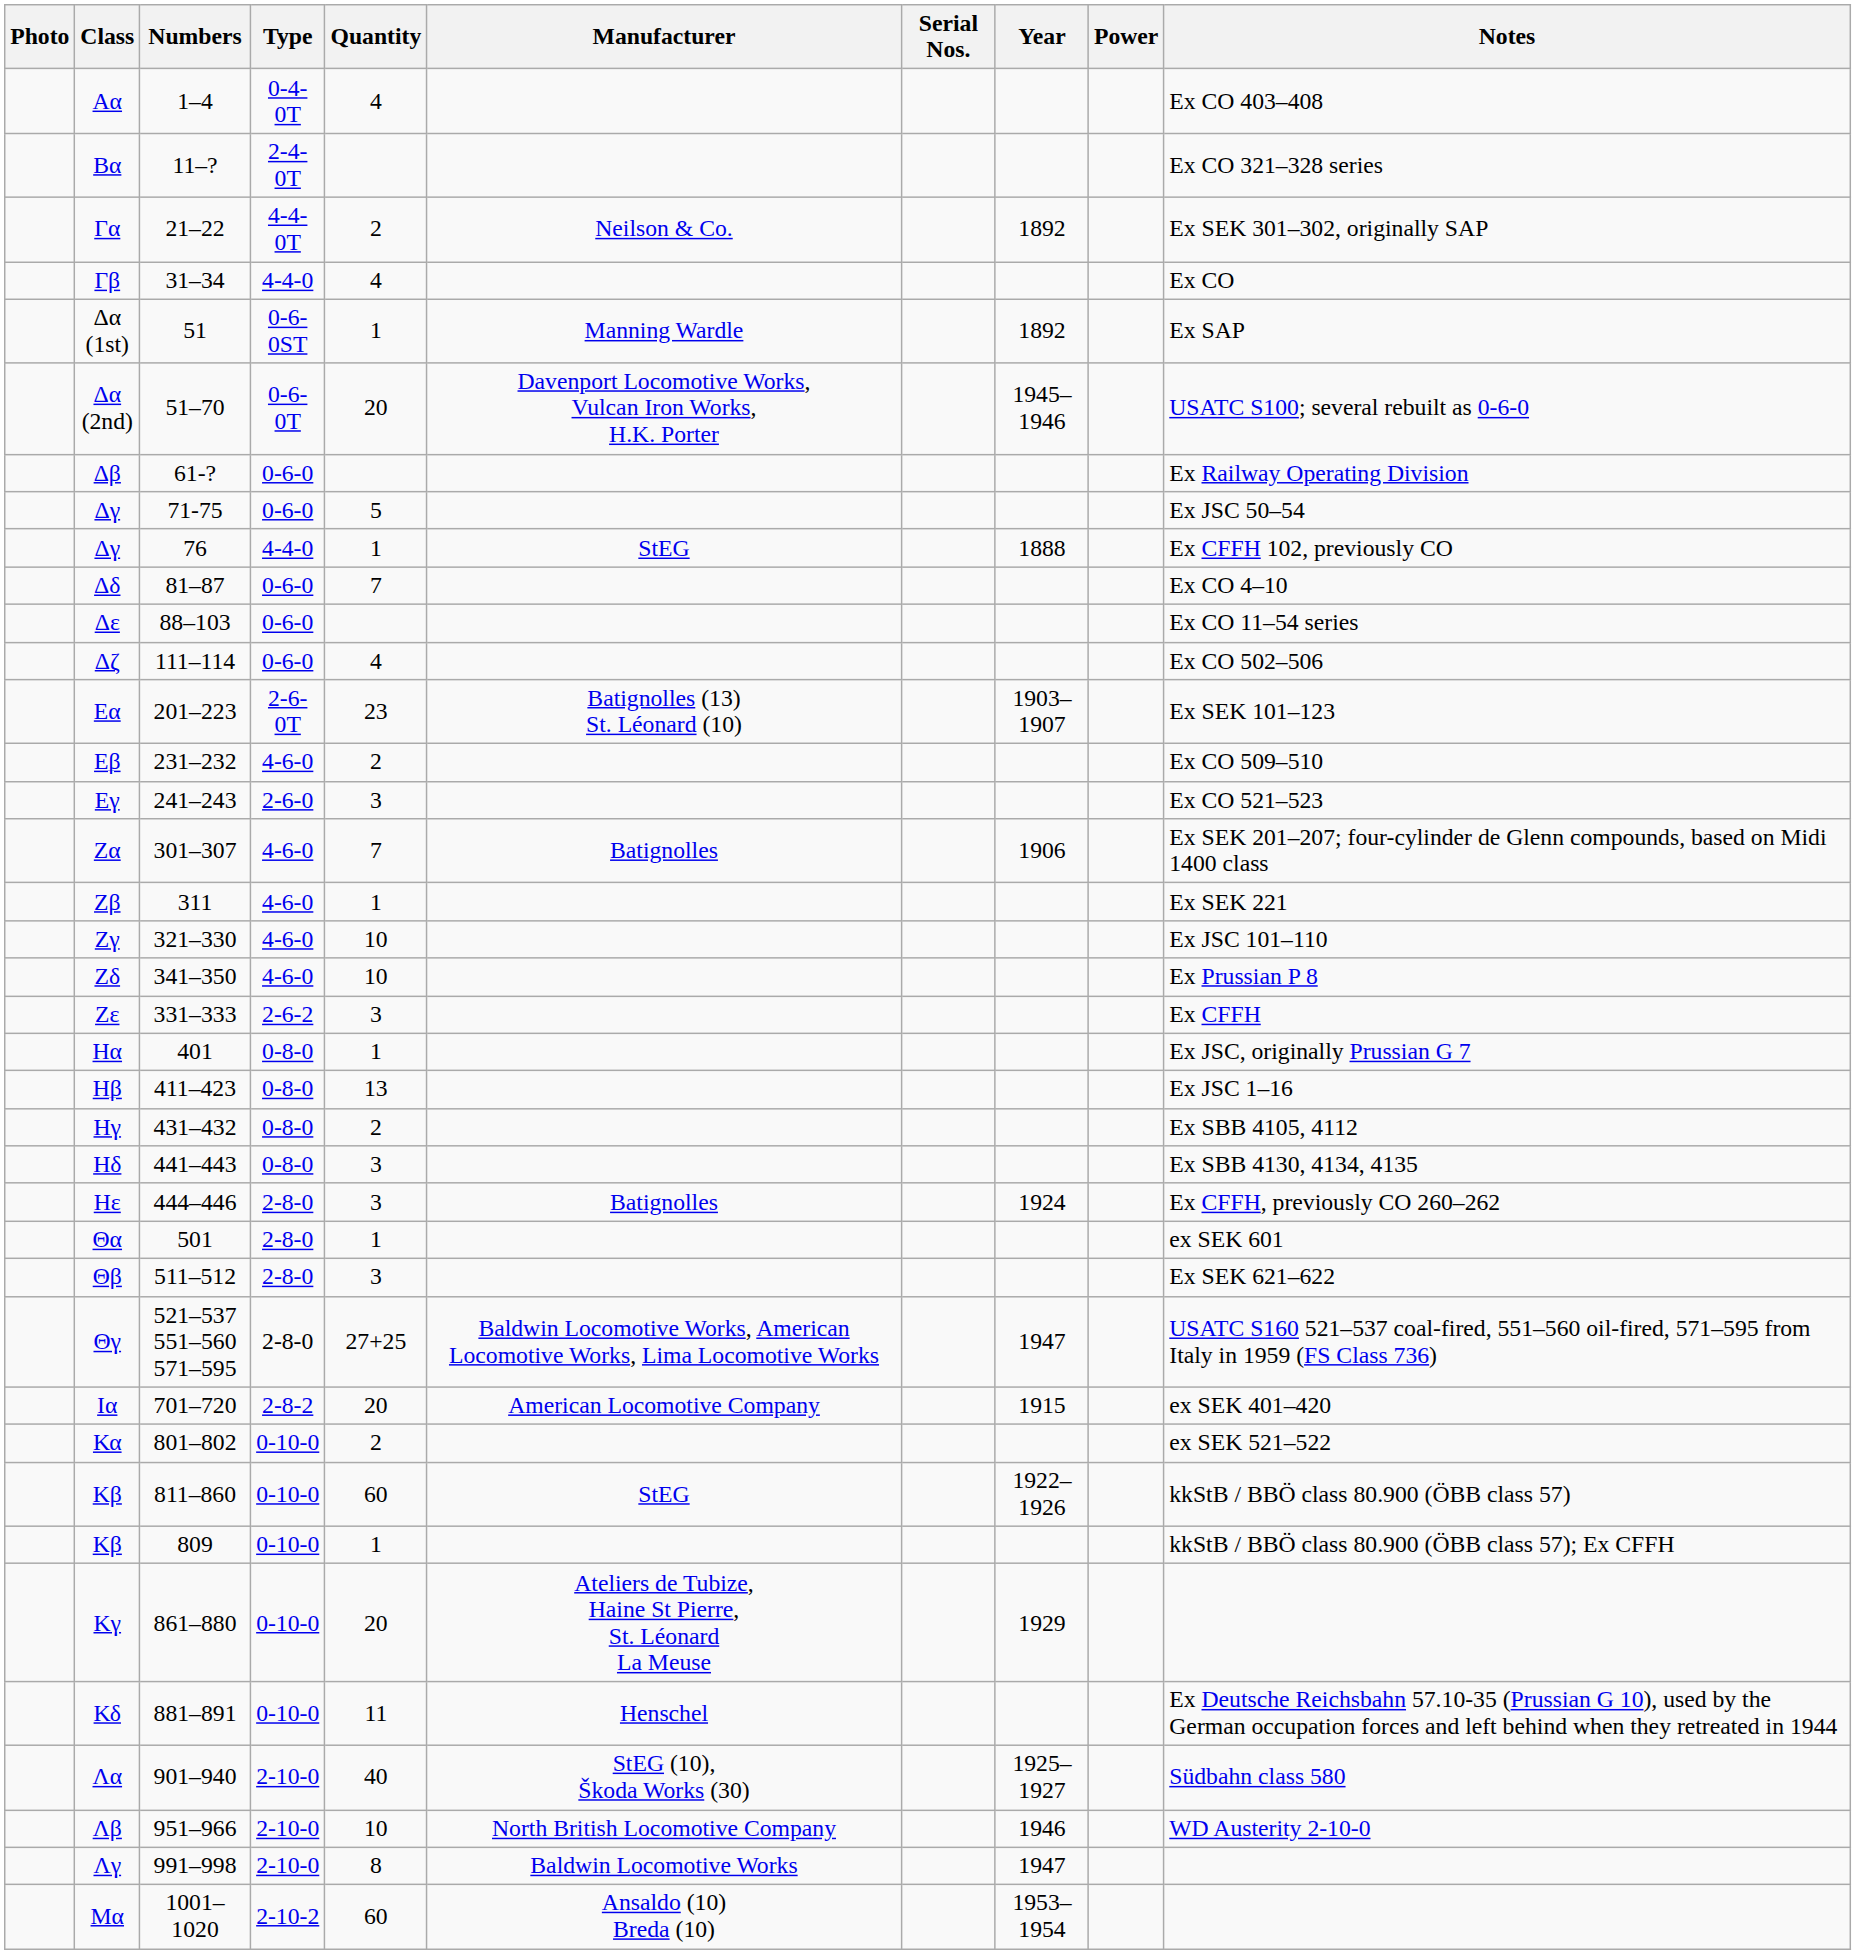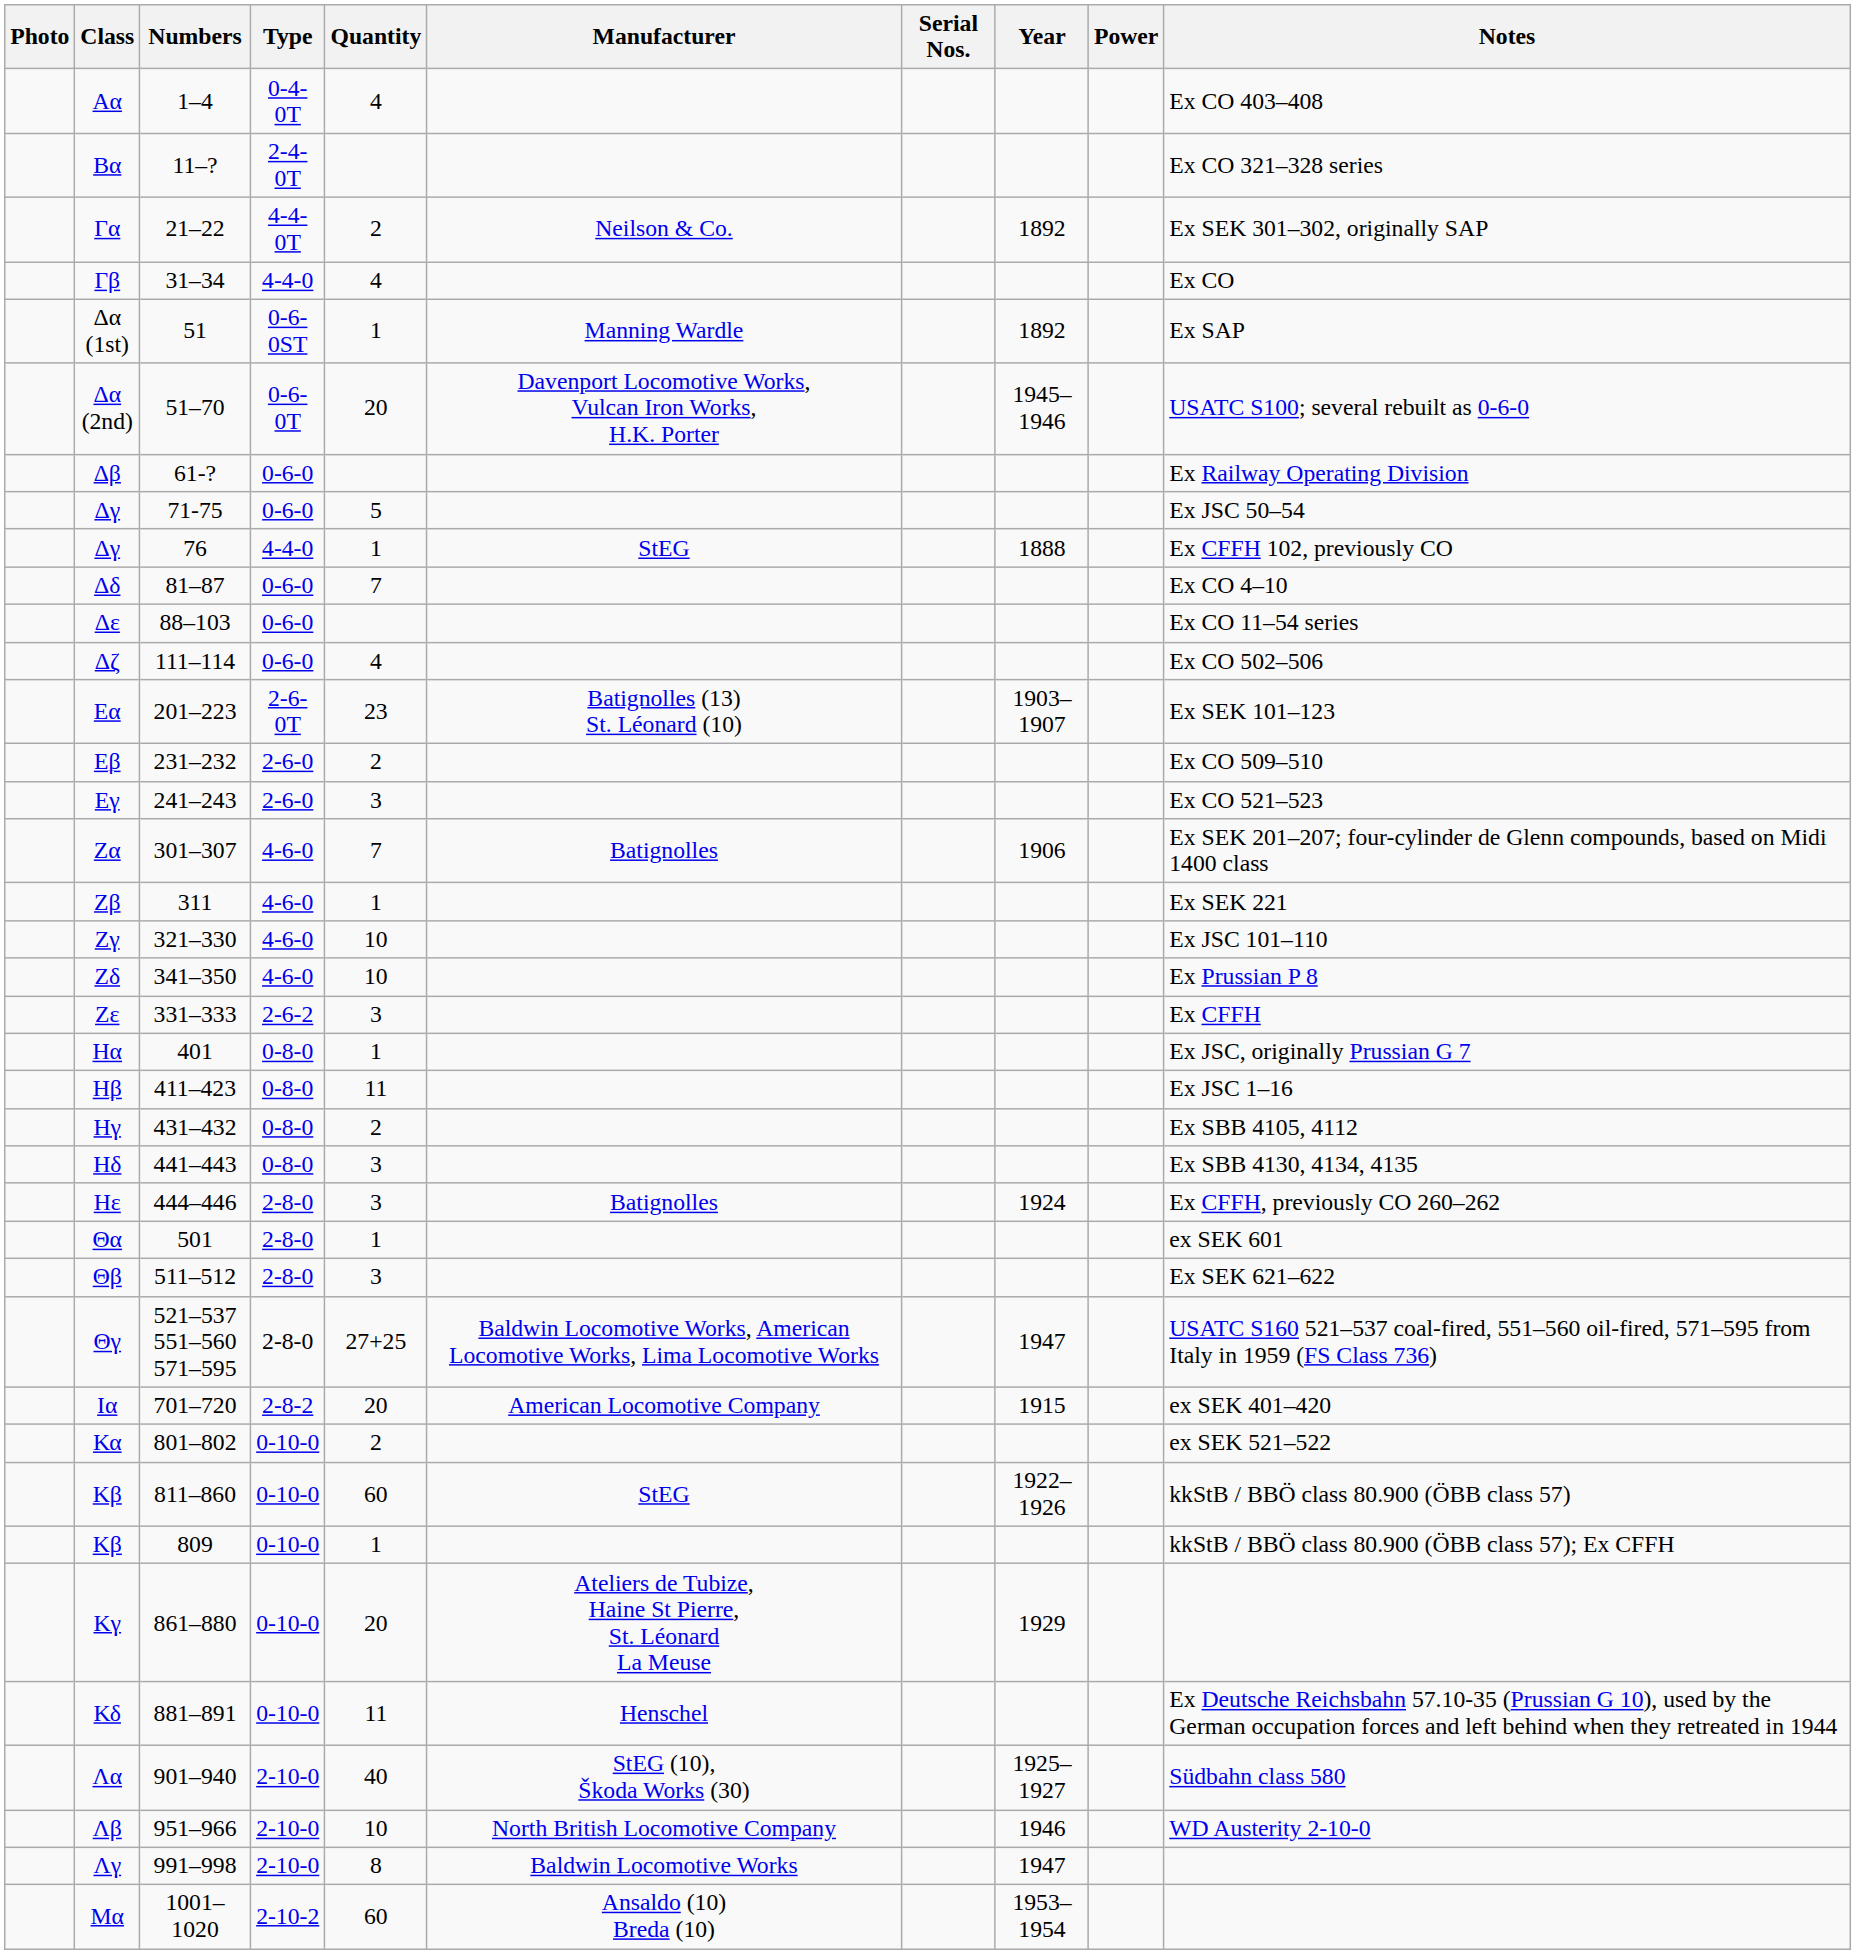 <table class="wikitable" style=text-align:center>
 <tr>
 <th>Photo</th>
 <th>Class</th>
 <th>Numbers</th>
 <th>Type</th>
 <th>Quantity</th>
 <th>Manufacturer</th>
 <th>Serial Nos.</th>
 <th>Year</th>
 <th>Power</th>
 <th>Notes</th>
 </tr>
 <tr>
 <td></td>
 <td><a href='#'>Αα</a></td>
 <td>1–4</td>
 <td><a href='#'>0-4-0T</a></td>
 <td>4</td>
 <td></td>
 <td></td>
 <td></td>
 <td></td>
 <td align=left>Ex CO 403–408</td>
 </tr>
 <tr>
 <td></td>
 <td><a href='#'>Βα</a></td>
 <td>11–?</td>
 <td><a href='#'>2-4-0T</a></td>
 <td></td>
 <td></td>
 <td></td>
 <td></td>
 <td></td>
 <td align=left>Ex CO 321–328 series</td>
 </tr>
 <tr>
 <td></td>
 <td><a href='#'>Γα</a></td>
 <td>21–22</td>
 <td><a href='#'>4-4-0T</a></td>
 <td>2</td>
 <td><a href='#'>Neilson & Co.</a></td>
 <td></td>
 <td>1892</td>
 <td></td>
 <td align=left>Ex SEK 301–302, originally SAP</td>
 </tr>
 <tr>
 <td></td>
 <td><a href='#'>Γβ</a></td>
 <td>31–34</td>
 <td><a href='#'>4-4-0</a></td>
 <td>4</td>
 <td></td>
 <td></td>
 <td></td>
 <td></td>
 <td align=left>Ex CO</td>
 </tr>
 <tr>
 <td></td>
 <td>Δα<br>(1st)</td>
 <td>51</td>
 <td><a href='#'>0-6-0ST</a></td>
 <td>1</td>
 <td><a href='#'>Manning Wardle</a></td>
 <td></td>
 <td>1892</td>
 <td></td>
 <td align=left>Ex SAP</td>
 </tr>
 <tr>
 <td></td>
 <td><a href='#'>Δα</a><br>(2nd)</td>
 <td>51–70</td>
 <td><a href='#'>0-6-0T</a></td>
 <td>20</td>
 <td><a href='#'>Davenport Locomotive Works</a>,<br><a href='#'>Vulcan Iron Works</a>,<br><a href='#'>H.K. Porter</a></td>
 <td></td>
 <td>1945–1946</td>
 <td></td>
 <td align=left><a href='#'>USATC S100</a>; several rebuilt as <a href='#'>0-6-0</a></td>
 </tr>
 <tr>
 <td></td>
 <td><a href='#'>Δβ</a></td>
 <td>61-?</td>
 <td><a href='#'>0-6-0</a></td>
 <td></td>
 <td></td>
 <td></td>
 <td></td>
 <td></td>
 <td align=left>Ex <a href='#'>Railway Operating Division</a></td>
 </tr>
 <tr>
 <td></td>
 <td><a href='#'>Δγ</a></td>
 <td>71-75</td>
 <td><a href='#'>0-6-0</a></td>
 <td>5</td>
 <td></td>
 <td></td>
 <td></td>
 <td></td>
 <td align=left>Ex JSC 50–54</td>
 </tr>
 <tr>
 <td></td>
 <td><a href='#'>Δγ</a></td>
 <td>76</td>
 <td><a href='#'>4-4-0</a></td>
 <td>1</td>
 <td><a href='#'>StEG</a></td>
 <td></td>
 <td>1888</td>
 <td></td>
 <td align=left>Ex <a href='#'>CFFH</a> 102, previously CO</td>
 </tr>
 <tr>
 <td></td>
 <td><a href='#'>Δδ</a></td>
 <td>81–87</td>
 <td><a href='#'>0-6-0</a></td>
 <td>7</td>
 <td></td>
 <td></td>
 <td></td>
 <td></td>
 <td align=left>Ex CO 4–10</td>
 </tr>
 <tr>
 <td></td>
 <td><a href='#'>Δε</a></td>
 <td>88–103</td>
 <td><a href='#'>0-6-0</a></td>
 <td></td>
 <td></td>
 <td></td>
 <td></td>
 <td></td>
 <td align=left>Ex CO 11–54 series</td>
 </tr>
 <tr>
 <td></td>
 <td><a href='#'>Δζ</a></td>
 <td>111–114</td>
 <td><a href='#'>0-6-0</a></td>
 <td>4</td>
 <td></td>
 <td></td>
 <td></td>
 <td></td>
 <td align=left>Ex CO 502–506</td>
 </tr>
 <tr>
 <td></td>
 <td><a href='#'>Εα</a></td>
 <td>201–223</td>
 <td><a href='#'>2-6-0T</a></td>
 <td>23</td>
 <td><a href='#'>Batignolles</a> (13)<br><a href='#'>St. Léonard</a> (10)</td>
 <td></td>
 <td>1903–1907</td>
 <td></td>
 <td align=left>Ex SEK 101–123</td>
 </tr>
 <tr>
 <td></td>
 <td><a href='#'>Εβ</a></td>
 <td>231–232</td>
-<td><a href='#'>4-6-0</a></td>
+<td><a href='#'>2-6-0</a></td>
 <td>2</td>
 <td></td>
 <td></td>
 <td></td>
 <td></td>
 <td align=left>Ex CO 509–510</td>
 </tr>
 <tr>
 <td></td>
 <td><a href='#'>Εγ</a></td>
 <td>241–243</td>
 <td><a href='#'>2-6-0</a></td>
 <td>3</td>
 <td></td>
 <td></td>
 <td></td>
 <td></td>
 <td align=left>Ex CO 521–523</td>
 </tr>
 <tr>
 <td></td>
 <td><a href='#'>Ζα</a></td>
 <td>301–307</td>
 <td><a href='#'>4-6-0</a></td>
 <td>7</td>
 <td><a href='#'>Batignolles</a></td>
 <td></td>
 <td>1906</td>
 <td></td>
 <td align=left>Ex SEK 201–207; four-cylinder de Glenn compounds, based on Midi 1400 class</td>
 </tr>
 <tr>
 <td></td>
 <td><a href='#'>Ζβ</a></td>
 <td>311</td>
 <td><a href='#'>4-6-0</a></td>
 <td>1</td>
 <td></td>
 <td></td>
 <td></td>
 <td></td>
 <td align=left>Ex SEK 221</td>
 </tr>
 <tr>
 <td></td>
 <td><a href='#'>Ζγ</a></td>
 <td>321–330</td>
 <td><a href='#'>4-6-0</a></td>
 <td>10</td>
 <td></td>
 <td></td>
 <td></td>
 <td></td>
 <td align=left>Ex JSC 101–110</td>
 </tr>
 <tr>
 <td></td>
 <td><a href='#'>Ζδ</a></td>
 <td>341–350</td>
 <td><a href='#'>4-6-0</a></td>
 <td>10</td>
 <td></td>
 <td></td>
 <td></td>
 <td></td>
 <td align=left>Ex <a href='#'>Prussian P 8</a></td>
 </tr>
 <tr>
 <td></td>
 <td><a href='#'>Ζε</a></td>
 <td>331–333</td>
 <td><a href='#'>2-6-2</a></td>
 <td>3</td>
 <td></td>
 <td></td>
 <td></td>
 <td></td>
 <td align=left>Ex <a href='#'>CFFH</a></td>
 </tr>
 <tr>
 <td></td>
 <td><a href='#'>Ηα</a></td>
 <td>401</td>
 <td><a href='#'>0-8-0</a></td>
 <td>1</td>
 <td></td>
 <td></td>
 <td></td>
 <td></td>
 <td align=left>Ex JSC, originally <a href='#'>Prussian G 7</a></td>
 </tr>
 <tr>
 <td></td>
 <td><a href='#'>Ηβ</a></td>
 <td>411–423</td>
 <td><a href='#'>0-8-0</a></td>
-<td>13</td>
+<td>11</td>
 <td></td>
 <td></td>
 <td></td>
 <td></td>
 <td align=left>Ex JSC 1–16</td>
 </tr>
 <tr>
 <td></td>
 <td><a href='#'>Ηγ</a></td>
 <td>431–432</td>
 <td><a href='#'>0-8-0</a></td>
 <td>2</td>
 <td></td>
 <td></td>
 <td></td>
 <td></td>
 <td align=left>Ex SBB 4105, 4112</td>
 </tr>
 <tr>
 <td></td>
 <td><a href='#'>Ηδ</a></td>
 <td>441–443</td>
 <td><a href='#'>0-8-0</a></td>
 <td>3</td>
 <td></td>
 <td></td>
 <td></td>
 <td></td>
 <td align=left>Ex SBB 4130, 4134, 4135</td>
 </tr>
 <tr>
 <td></td>
 <td><a href='#'>Ηε</a></td>
 <td>444–446</td>
 <td><a href='#'>2-8-0</a></td>
 <td>3</td>
 <td><a href='#'>Batignolles</a></td>
 <td></td>
 <td>1924</td>
 <td></td>
 <td align=left>Ex <a href='#'>CFFH</a>, previously CO 260–262</td>
 </tr>
 <tr>
 <td></td>
 <td><a href='#'>Θα</a></td>
 <td>501</td>
 <td><a href='#'>2-8-0</a></td>
 <td>1</td>
 <td></td>
 <td></td>
 <td></td>
 <td></td>
 <td align=left>ex SEK 601</td>
 </tr>
 <tr>
 <td></td>
 <td><a href='#'>Θβ</a></td>
 <td>511–512</td>
 <td><a href='#'>2-8-0</a></td>
 <td>3</td>
 <td></td>
 <td></td>
 <td></td>
 <td></td>
 <td align=left>Ex SEK 621–622</td>
 </tr>
 <tr>
 <td></td>
 <td><a href='#'>Θγ</a></td>
 <td>521–537<br>551–560<br>571–595</td>
 <td>2-8-0</td>
 <td>27+25</td>
 <td><a href='#'>Baldwin Locomotive Works</a>, <a href='#'>American Locomotive Works</a>, <a href='#'>Lima Locomotive Works</a></td>
 <td></td>
 <td>1947</td>
 <td></td>
 <td align=left><a href='#'>USATC S160</a> 521–537 coal-fired, 551–560 oil-fired, 571–595 from Italy in 1959 (<a href='#'>FS Class 736</a>)</td>
 </tr>
 <tr>
 <td></td>
 <td><a href='#'>Ια</a></td>
 <td>701–720</td>
 <td><a href='#'>2-8-2</a></td>
 <td>20</td>
 <td><a href='#'>American Locomotive Company</a></td>
 <td></td>
 <td>1915</td>
 <td></td>
 <td align=left>ex SEK 401–420</td>
 </tr>
 <tr>
 <td></td>
 <td><a href='#'>Κα</a></td>
 <td>801–802</td>
 <td><a href='#'>0-10-0</a></td>
 <td>2</td>
 <td></td>
 <td></td>
 <td></td>
 <td></td>
 <td align=left>ex SEK 521–522</td>
 </tr>
 <tr>
 <td></td>
 <td><a href='#'>Κβ</a></td>
 <td>811–860</td>
 <td><a href='#'>0-10-0</a></td>
 <td>60</td>
 <td><a href='#'>StEG</a></td>
 <td></td>
 <td>1922–1926</td>
 <td></td>
 <td align=left>kkStB / BBÖ class 80.900 (ÖBB class 57)</td>
 </tr>
 <tr>
 <td></td>
 <td><a href='#'>Κβ</a></td>
 <td>809</td>
 <td><a href='#'>0-10-0</a></td>
 <td>1</td>
 <td></td>
 <td></td>
 <td></td>
 <td></td>
 <td align=left>kkStB / BBÖ class 80.900 (ÖBB class 57); Ex CFFH</td>
 </tr>
 <tr>
 <td></td>
 <td><a href='#'>Κγ</a></td>
 <td>861–880</td>
 <td><a href='#'>0-10-0</a></td>
 <td>20</td>
 <td><a href='#'>Ateliers de Tubize</a>,<br><a href='#'>Haine St Pierre</a>,<br><a href='#'>St. Léonard</a><br><a href='#'>La Meuse</a></td>
 <td></td>
 <td>1929</td>
 <td></td>
 <td align=left></td>
 </tr>
 <tr>
 <td></td>
 <td><a href='#'>Κδ</a></td>
 <td>881–891</td>
 <td><a href='#'>0-10-0</a></td>
 <td>11</td>
 <td><a href='#'>Henschel</a></td>
 <td></td>
 <td></td>
 <td></td>
 <td align=left>Ex <a href='#'>Deutsche Reichsbahn</a> 57.10-35 (<a href='#'>Prussian G 10</a>), used by the German occupation forces and left behind when they retreated in 1944</td>
 </tr>
 <tr>
 <td></td>
 <td><a href='#'>Λα</a></td>
 <td>901–940</td>
 <td><a href='#'>2-10-0</a></td>
 <td>40</td>
 <td><a href='#'>StEG</a> (10),<br><a href='#'>Škoda Works</a> (30)</td>
 <td></td>
 <td>1925–1927</td>
 <td></td>
 <td align=left><a href='#'>Südbahn class 580</a></td>
 </tr>
 <tr>
 <td></td>
 <td><a href='#'>Λβ</a></td>
 <td>951–966</td>
 <td><a href='#'>2-10-0</a></td>
 <td>10</td>
 <td><a href='#'>North British Locomotive Company</a></td>
 <td></td>
 <td>1946</td>
 <td></td>
 <td align=left><a href='#'>WD Austerity 2-10-0</a></td>
 </tr>
 <tr>
 <td></td>
 <td><a href='#'>Λγ</a></td>
 <td>991–998</td>
 <td><a href='#'>2-10-0</a></td>
 <td>8</td>
 <td><a href='#'>Baldwin Locomotive Works</a></td>
 <td></td>
 <td>1947</td>
 <td></td>
 <td align=left></td>
 </tr>
 <tr>
 <td></td>
 <td><a href='#'>Μα</a></td>
 <td>1001–1020</td>
 <td><a href='#'>2-10-2</a></td>
 <td>60</td>
 <td><a href='#'>Ansaldo</a> (10)<br> <a href='#'>Breda</a> (10)</td>
 <td></td>
 <td>1953–1954</td>
 <td></td>
 <td align=left></td>
 </tr>
 <tr>
 </tr>
 </table>
